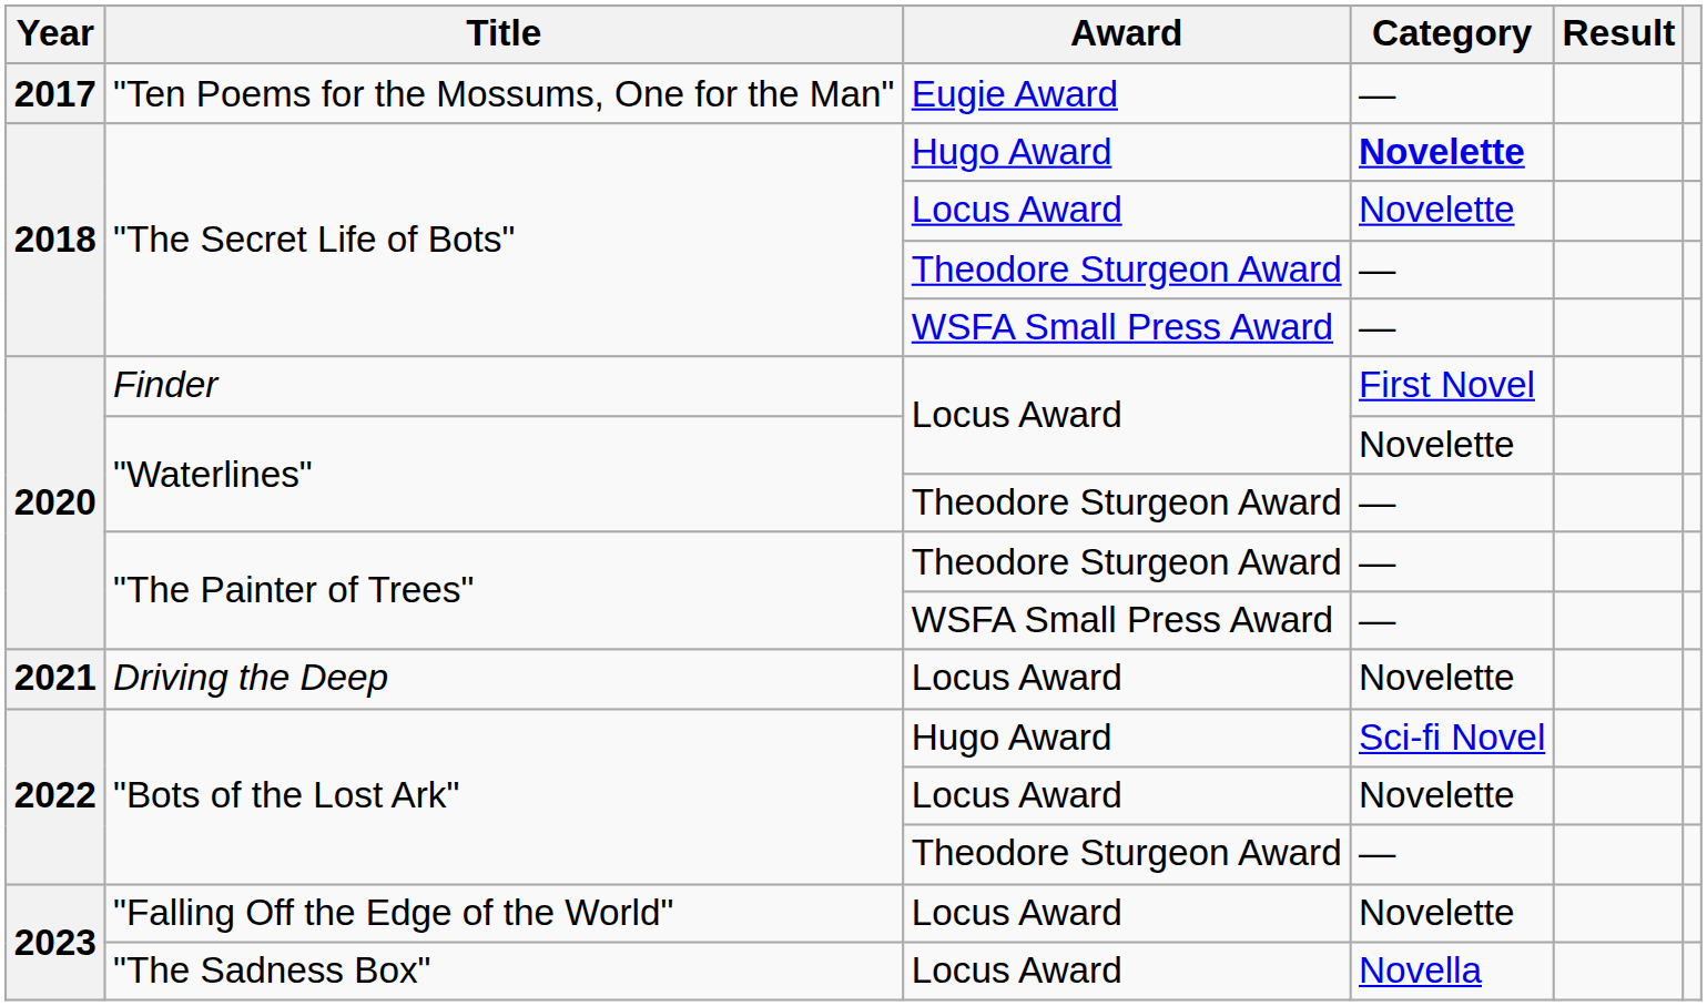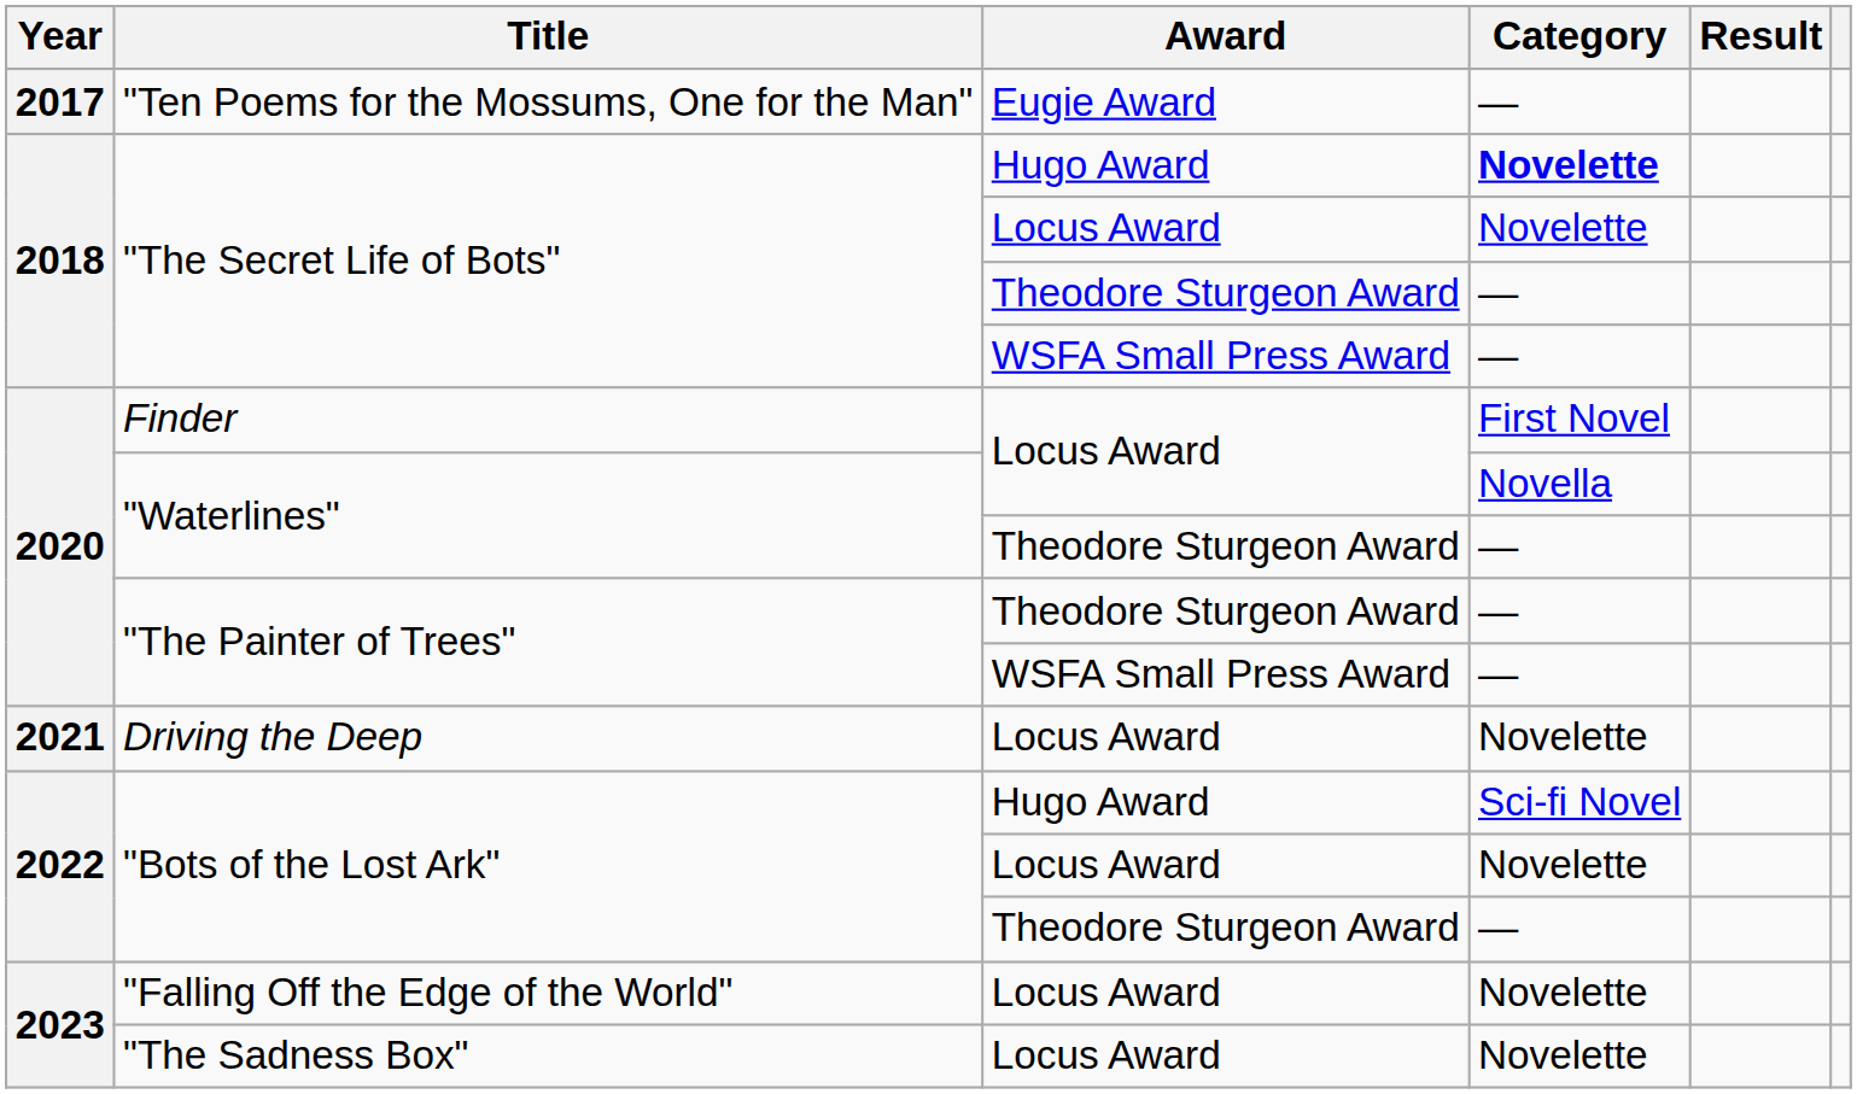 <table class="wikitable sortable">
 <tr>
 <th>Year</th>
 <th>Title</th>
 <th>Award</th>
 <th>Category</th>
 <th>Result</th>
 <th></th>
 </tr>
 <tr>
 <th>2017</th>
 <td>"Ten Poems for the Mossums, One for the Man"</td>
 <td><a href='#'>Eugie Award</a></td>
 <td>—</td>
 <td></td>
 <td></td>
 </tr>
 <tr>
 <th rowspan="4">2018</th>
 <td rowspan="4">"The Secret Life of Bots"</td>
 <td><a href='#'>Hugo Award</a></td>
 <td><strong><a href='#'>Novelette</a></strong></td>
 <td></td>
 <td></td>
 </tr>
 <tr>
 <td><a href='#'>Locus Award</a></td>
 <td><a href='#'>Novelette</a></td>
 <td></td>
 <td></td>
 </tr>
 <tr>
 <td><a href='#'>Theodore Sturgeon Award</a></td>
 <td>—</td>
 <td></td>
 <td></td>
 </tr>
 <tr>
 <td><a href='#'>WSFA Small Press Award</a></td>
 <td>—</td>
 <td></td>
 <td></td>
 </tr>
 <tr>
 <th rowspan="5">2020</th>
 <td><em>Finder</em></td>
 <td rowspan="2">Locus Award</td>
 <td><a href='#'>First Novel</a></td>
 <td></td>
 <td></td>
 </tr>
 <tr>
 <td rowspan="2">"Waterlines"</td>
-<td>Novelette</td>
+<td><a href='#'>Novella</a></td>
 <td></td>
 <td></td>
 </tr>
 <tr>
 <td>Theodore Sturgeon Award</td>
 <td>—</td>
 <td></td>
 <td></td>
 </tr>
 <tr>
 <td rowspan="2">"The Painter of Trees"</td>
 <td>Theodore Sturgeon Award</td>
 <td>—</td>
 <td></td>
 <td></td>
 </tr>
 <tr>
 <td>WSFA Small Press Award</td>
 <td>—</td>
 <td></td>
 </tr>
 <tr>
 <th rowspan="1">2021</th>
 <td><em>Driving the Deep</em></td>
 <td>Locus Award</td>
 <td>Novelette</td>
 <td></td>
 <td></td>
 </tr>
 <tr>
 <th rowspan="3">2022</th>
 <td rowspan="3">"Bots of the Lost Ark"</td>
 <td>Hugo Award</td>
 <td><a href='#'>Sci-fi Novel</a></td>
 <td></td>
 <td></td>
 </tr>
 <tr>
 <td>Locus Award</td>
 <td>Novelette</td>
 <td></td>
 <td></td>
 </tr>
 <tr>
 <td>Theodore Sturgeon Award</td>
 <td>—</td>
 <td></td>
 <td></td>
 </tr>
 <tr>
 <th rowspan="2">2023</th>
 <td>"Falling Off the Edge of the World"</td>
 <td>Locus Award</td>
 <td>Novelette</td>
 <td></td>
 <td></td>
 </tr>
 <tr>
 <td>"The Sadness Box"</td>
 <td>Locus Award</td>
-<td><a href='#'>Novella</a></td>
+<td>Novelette</td>
 <td></td>
 <td></td>
 </tr>
 </table>
